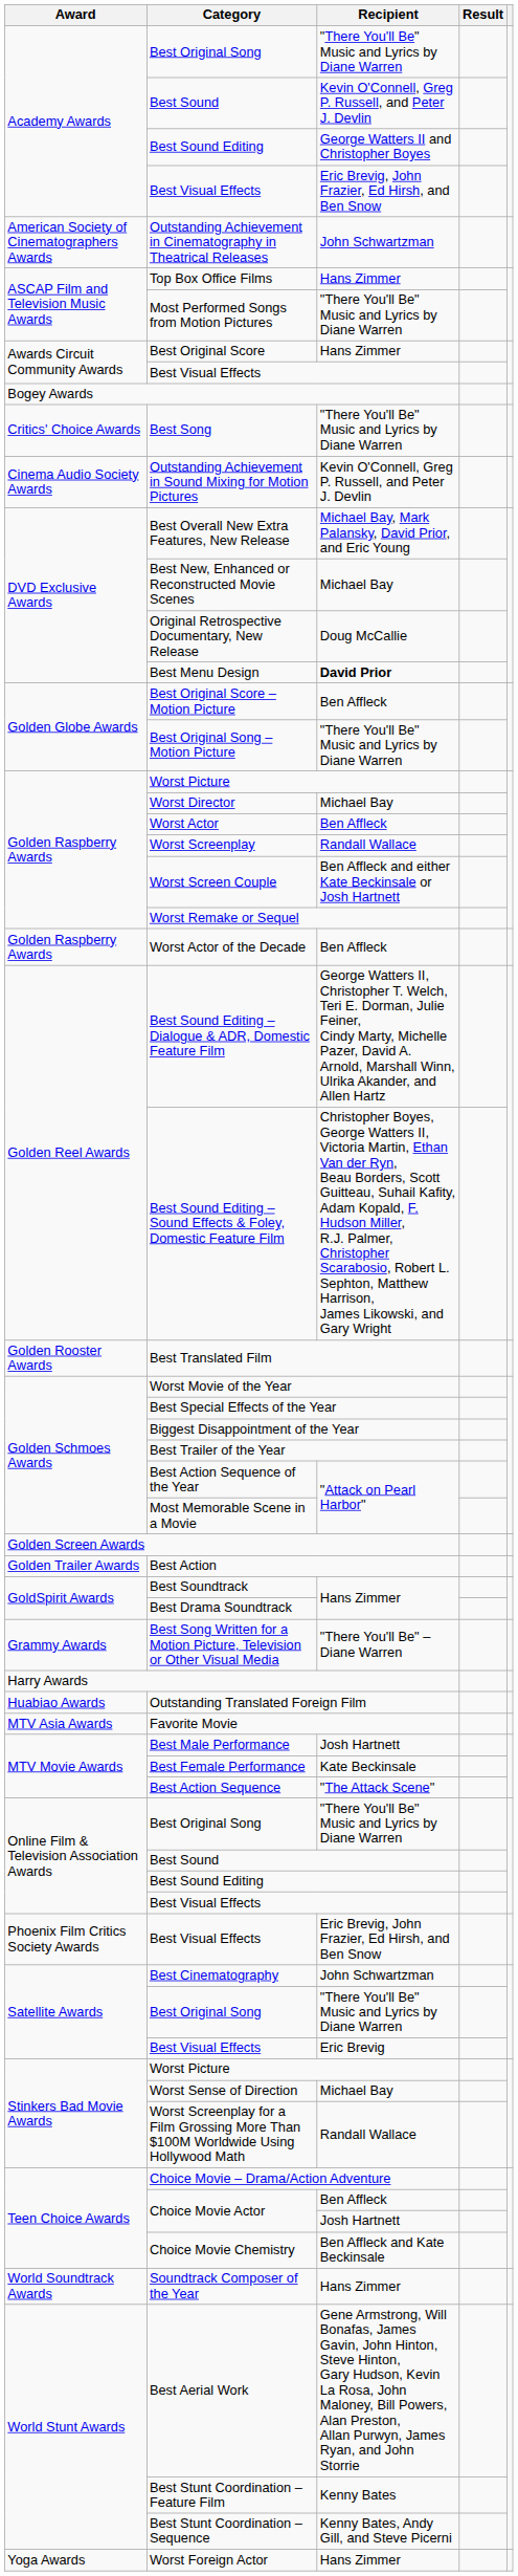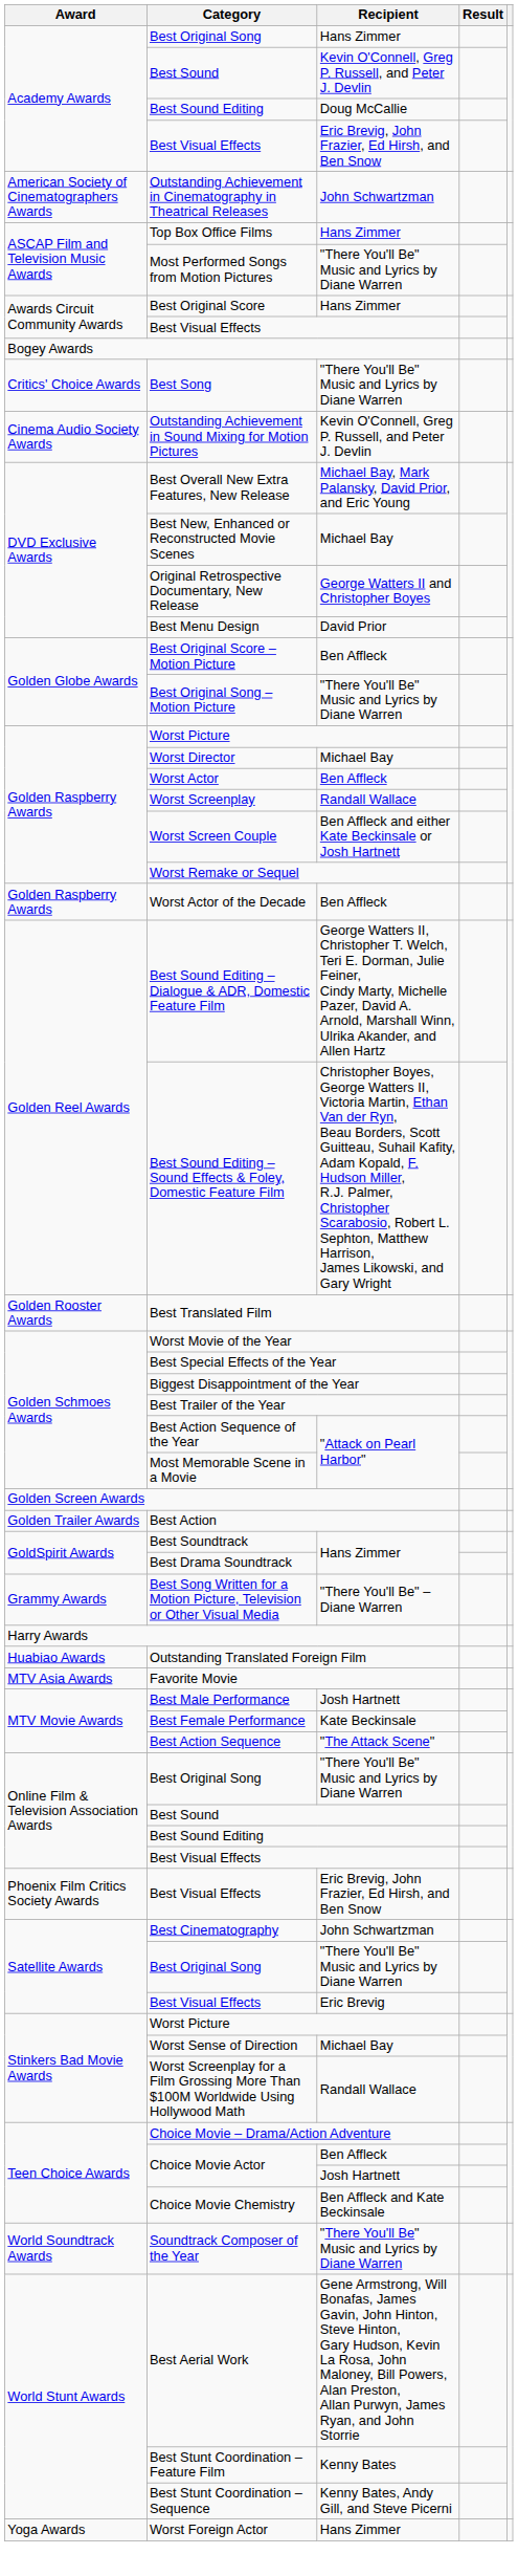 <table class="wikitable">
 <tr>
 <th>Award</th>
 <th>Category</th>
 <th>Recipient</th>
 <th>Result</th>
 <th></th>
 </tr>
 <tr>
 <td rowspan="4"><a href='#'>Academy Awards</a></td>
 <td><a href='#'>Best Original Song</a></td>
-<td>"<a href='#'>There You'll Be</a>" <br> Music and Lyrics by <a href='#'>Diane Warren</a></td>
+<td>Hans Zimmer </td>
 <td></td>
 <td rowspan="4" align="center"></td>
 </tr>
 <tr>
 <td><a href='#'>Best Sound</a></td>
 <td><a href='#'>Kevin O'Connell</a>, <a href='#'>Greg P. Russell</a>, and <a href='#'>Peter J. Devlin</a></td>
 <td></td>
 </tr>
 <tr>
 <td><a href='#'>Best Sound Editing</a></td>
-<td><a href='#'>George Watters II</a> and <a href='#'>Christopher Boyes</a></td>
+<td>Doug McCallie</td>
 <td></td>
 </tr>
 <tr>
 <td><a href='#'>Best Visual Effects</a></td>
 <td><a href='#'>Eric Brevig</a>, <a href='#'>John Frazier</a>, <a href='#'>Ed Hirsh</a>, and <a href='#'>Ben Snow</a></td>
 <td></td>
 </tr>
 <tr>
 <td><a href='#'>American Society of Cinematographers Awards</a></td>
 <td><a href='#'>Outstanding Achievement in Cinematography in Theatrical Releases</a></td>
 <td><a href='#'>John Schwartzman</a></td>
 <td></td>
 <td align="center"></td>
 </tr>
 <tr>
 <td rowspan="2"><a href='#'>ASCAP Film and Television Music Awards</a></td>
 <td>Top Box Office Films</td>
 <td><a href='#'>Hans Zimmer</a></td>
 <td></td>
 <td rowspan="2" align="center"></td>
 </tr>
 <tr>
 <td>Most Performed Songs from Motion Pictures</td>
 <td>"There You'll Be" <br> Music and Lyrics by Diane Warren</td>
 <td></td>
 </tr>
 <tr>
 <td rowspan="2">Awards Circuit Community Awards</td>
 <td>Best Original Score</td>
 <td>Hans Zimmer</td>
 <td></td>
 <td rowspan="2" align="center"></td>
 </tr>
 <tr>
 <td colspan="2">Best Visual Effects</td>
 <td></td>
 </tr>
 <tr>
 <td colspan="3">Bogey Awards</td>
 <td></td>
 <td align="center"></td>
 </tr>
 <tr>
 <td><a href='#'>Critics' Choice Awards</a></td>
 <td><a href='#'>Best Song</a></td>
 <td>"There You'll Be" <br> Music and Lyrics by Diane Warren</td>
 <td></td>
 <td align="center"></td>
 </tr>
 <tr>
 <td><a href='#'>Cinema Audio Society Awards</a></td>
 <td><a href='#'>Outstanding Achievement in Sound Mixing for Motion Pictures</a></td>
 <td>Kevin O'Connell, Greg P. Russell, and Peter J. Devlin</td>
 <td></td>
 <td align="center"></td>
 </tr>
 <tr>
 <td rowspan="4"><a href='#'>DVD Exclusive Awards</a></td>
 <td>Best Overall New Extra Features, New Release</td>
 <td><a href='#'>Michael Bay</a>, <a href='#'>Mark Palansky</a>, <a href='#'>David Prior</a>, and Eric Young</td>
 <td></td>
 <td rowspan="4" align="center"></td>
 </tr>
 <tr>
 <td>Best New, Enhanced or Reconstructed Movie Scenes</td>
 <td>Michael Bay</td>
 <td></td>
 </tr>
 <tr>
 <td>Original Retrospective Documentary, New Release</td>
-<td>Doug McCallie</td>
+<td><a href='#'>George Watters II</a> and <a href='#'>Christopher Boyes</a></td>
 <td></td>
 </tr>
 <tr>
 <td>Best Menu Design</td>
-<td><strong>David Prior</strong></td>
+<td>David Prior</td>
 <td></td>
 </tr>
 <tr>
 <td rowspan="2"><a href='#'>Golden Globe Awards</a></td>
 <td><a href='#'>Best Original Score – Motion Picture</a></td>
 <td>Ben Affleck</td>
 <td></td>
 <td rowspan="2" align="center"></td>
 </tr>
 <tr>
 <td><a href='#'>Best Original Song – Motion Picture</a></td>
 <td>"There You'll Be" <br> Music and Lyrics by Diane Warren</td>
 <td></td>
 </tr>
 <tr>
 <td rowspan="6"><a href='#'>Golden Raspberry Awards </a></td>
 <td colspan="2"><a href='#'>Worst Picture</a></td>
 <td></td>
 <td rowspan="6" align="center"></td>
 </tr>
 <tr>
 <td><a href='#'>Worst Director</a></td>
 <td>Michael Bay</td>
 <td></td>
 </tr>
 <tr>
 <td><a href='#'>Worst Actor</a></td>
 <td><a href='#'>Ben Affleck</a></td>
 <td></td>
 </tr>
 <tr>
 <td><a href='#'>Worst Screenplay</a></td>
 <td><a href='#'>Randall Wallace</a></td>
 <td></td>
 </tr>
 <tr>
 <td><a href='#'>Worst Screen Couple</a></td>
 <td>Ben Affleck and either <a href='#'>Kate Beckinsale</a> or <a href='#'>Josh Hartnett</a></td>
 <td></td>
 </tr>
 <tr>
 <td colspan="2"><a href='#'>Worst Remake or Sequel</a></td>
 <td></td>
 </tr>
 <tr>
 <td><a href='#'>Golden Raspberry Awards </a></td>
 <td>Worst Actor of the Decade</td>
 <td>Ben Affleck </td>
 <td></td>
 <td align="center"></td>
 </tr>
 <tr>
 <td rowspan="2"><a href='#'>Golden Reel Awards</a></td>
 <td><a href='#'>Best Sound Editing – Dialogue & ADR, Domestic Feature Film</a></td>
 <td>George Watters II, Christopher T. Welch, Teri E. Dorman, Julie Feiner, <br> Cindy Marty, Michelle Pazer, David A. Arnold, Marshall Winn, <br> Ulrika Akander, and Allen Hartz</td>
 <td></td>
 <td rowspan="2" align="center"></td>
 </tr>
 <tr>
 <td><a href='#'>Best Sound Editing – Sound Effects & Foley, Domestic Feature Film</a></td>
 <td>Christopher Boyes, George Watters II, Victoria Martin, <a href='#'>Ethan Van der Ryn</a>, <br> Beau Borders, Scott Guitteau, Suhail Kafity, Adam Kopald, <a href='#'>F. Hudson Miller</a>, <br> R.J. Palmer, <a href='#'>Christopher Scarabosio</a>, Robert L. Sephton, Matthew Harrison, <br> James Likowski, and Gary Wright</td>
 <td></td>
 </tr>
 <tr>
 <td><a href='#'>Golden Rooster Awards</a></td>
 <td colspan="2">Best Translated Film</td>
 <td></td>
 <td align="center"></td>
 </tr>
 <tr>
 <td rowspan="6"><a href='#'>Golden Schmoes Awards</a></td>
 <td colspan="2">Worst Movie of the Year</td>
 <td></td>
 <td rowspan="6" align="center"></td>
 </tr>
 <tr>
 <td colspan="2">Best Special Effects of the Year</td>
 <td></td>
 </tr>
 <tr>
 <td colspan="2">Biggest Disappointment of the Year</td>
 <td></td>
 </tr>
 <tr>
 <td colspan="2">Best Trailer of the Year</td>
 <td></td>
 </tr>
 <tr>
 <td>Best Action Sequence of the Year</td>
 <td rowspan="2">"<a href='#'>Attack on Pearl Harbor</a>"</td>
 <td></td>
 </tr>
 <tr>
 <td>Most Memorable Scene in a Movie</td>
 <td></td>
 </tr>
 <tr>
 <td colspan="3"><a href='#'>Golden Screen Awards</a></td>
 <td></td>
 <td align="center"></td>
 </tr>
 <tr>
 <td><a href='#'>Golden Trailer Awards</a></td>
 <td colspan="2">Best Action</td>
 <td></td>
 <td align="center"></td>
 </tr>
 <tr>
 <td rowspan="2"><a href='#'>GoldSpirit Awards</a></td>
 <td>Best Soundtrack</td>
 <td rowspan="2">Hans Zimmer</td>
 <td></td>
 <td rowspan="2" align="center"></td>
 </tr>
 <tr>
 <td>Best Drama Soundtrack</td>
 <td></td>
 </tr>
 <tr>
 <td><a href='#'>Grammy Awards</a></td>
 <td><a href='#'>Best Song Written for a Motion Picture, Television or Other Visual Media</a></td>
 <td>"There You'll Be" – Diane Warren</td>
 <td></td>
 <td align="center"></td>
 </tr>
 <tr>
 <td colspan="3">Harry Awards</td>
 <td></td>
 <td align="center"></td>
 </tr>
 <tr>
 <td><a href='#'>Huabiao Awards</a></td>
 <td colspan="2">Outstanding Translated Foreign Film</td>
 <td></td>
 <td align="center"></td>
 </tr>
 <tr>
 <td><a href='#'>MTV Asia Awards</a></td>
 <td colspan="2">Favorite Movie</td>
 <td></td>
 <td align="center"></td>
 </tr>
 <tr>
 <td rowspan="3"><a href='#'>MTV Movie Awards</a></td>
 <td><a href='#'>Best Male Performance</a></td>
 <td>Josh Hartnett</td>
 <td></td>
 <td rowspan="3" align="center"></td>
 </tr>
 <tr>
 <td><a href='#'>Best Female Performance</a></td>
 <td>Kate Beckinsale</td>
 <td></td>
 </tr>
 <tr>
 <td><a href='#'>Best Action Sequence</a></td>
 <td>"<a href='#'>The Attack Scene</a>"</td>
 <td></td>
 </tr>
 <tr>
 <td rowspan="4">Online Film & Television Association Awards</td>
 <td>Best Original Song</td>
 <td>"There You'll Be" <br> Music and Lyrics by Diane Warren</td>
 <td></td>
 <td rowspan="4" align="center"></td>
 </tr>
 <tr>
 <td colspan="2">Best Sound</td>
 <td></td>
 </tr>
 <tr>
 <td colspan="2">Best Sound Editing</td>
 <td></td>
 </tr>
 <tr>
 <td colspan="2">Best Visual Effects</td>
 <td></td>
 </tr>
 <tr>
 <td>Phoenix Film Critics Society Awards</td>
 <td>Best Visual Effects</td>
 <td>Eric Brevig, John Frazier, Ed Hirsh, and Ben Snow</td>
 <td></td>
 <td align="center"></td>
 </tr>
 <tr>
 <td rowspan="3"><a href='#'>Satellite Awards</a></td>
 <td><a href='#'>Best Cinematography</a></td>
 <td>John Schwartzman</td>
 <td></td>
 <td rowspan="3" align="center"></td>
 </tr>
 <tr>
 <td><a href='#'>Best Original Song</a></td>
 <td>"There You'll Be" <br> Music and Lyrics by Diane Warren</td>
 <td></td>
 </tr>
 <tr>
 <td><a href='#'>Best Visual Effects</a></td>
 <td>Eric Brevig</td>
 <td></td>
 </tr>
 <tr>
 <td rowspan="3"><a href='#'>Stinkers Bad Movie Awards</a></td>
 <td colspan="2">Worst Picture</td>
 <td></td>
 <td rowspan="3" align="center"></td>
 </tr>
 <tr>
 <td>Worst Sense of Direction</td>
 <td>Michael Bay</td>
 <td></td>
 </tr>
 <tr>
 <td>Worst Screenplay for a Film Grossing More Than $100M Worldwide Using Hollywood Math</td>
 <td>Randall Wallace</td>
 <td></td>
 </tr>
 <tr>
 <td rowspan="4"><a href='#'>Teen Choice Awards</a></td>
 <td colspan="2"><a href='#'>Choice Movie – Drama/Action Adventure</a></td>
 <td></td>
 <td rowspan="4" align="center"></td>
 </tr>
 <tr>
 <td rowspan="2">Choice Movie Actor</td>
 <td>Ben Affleck</td>
 <td></td>
 </tr>
 <tr>
 <td>Josh Hartnett</td>
 <td></td>
 </tr>
 <tr>
 <td>Choice Movie Chemistry</td>
 <td>Ben Affleck and Kate Beckinsale</td>
 <td></td>
 </tr>
 <tr>
 <td><a href='#'>World Soundtrack Awards</a></td>
 <td><a href='#'>Soundtrack Composer of the Year</a></td>
-<td>Hans Zimmer </td>
+<td>"<a href='#'>There You'll Be</a>" <br> Music and Lyrics by <a href='#'>Diane Warren</a></td>
 <td></td>
 <td align="center"></td>
 </tr>
 <tr>
 <td rowspan="3"><a href='#'>World Stunt Awards</a></td>
 <td>Best Aerial Work</td>
 <td>Gene Armstrong, Will Bonafas, James Gavin, John Hinton, Steve Hinton, <br> Gary Hudson, Kevin La Rosa, John Maloney, Bill Powers, Alan Preston, <br> Allan Purwyn, James Ryan, and John Storrie</td>
 <td></td>
 <td rowspan="3" align="center"></td>
 </tr>
 <tr>
 <td>Best Stunt Coordination – Feature Film</td>
 <td>Kenny Bates</td>
 <td></td>
 </tr>
 <tr>
 <td>Best Stunt Coordination – Sequence</td>
 <td>Kenny Bates, Andy Gill, and Steve Picerni</td>
 <td></td>
 </tr>
 <tr>
 <td>Yoga Awards</td>
 <td>Worst Foreign Actor</td>
 <td>Hans Zimmer</td>
 <td></td>
 <td align="center"></td>
 </tr>
 </table>
